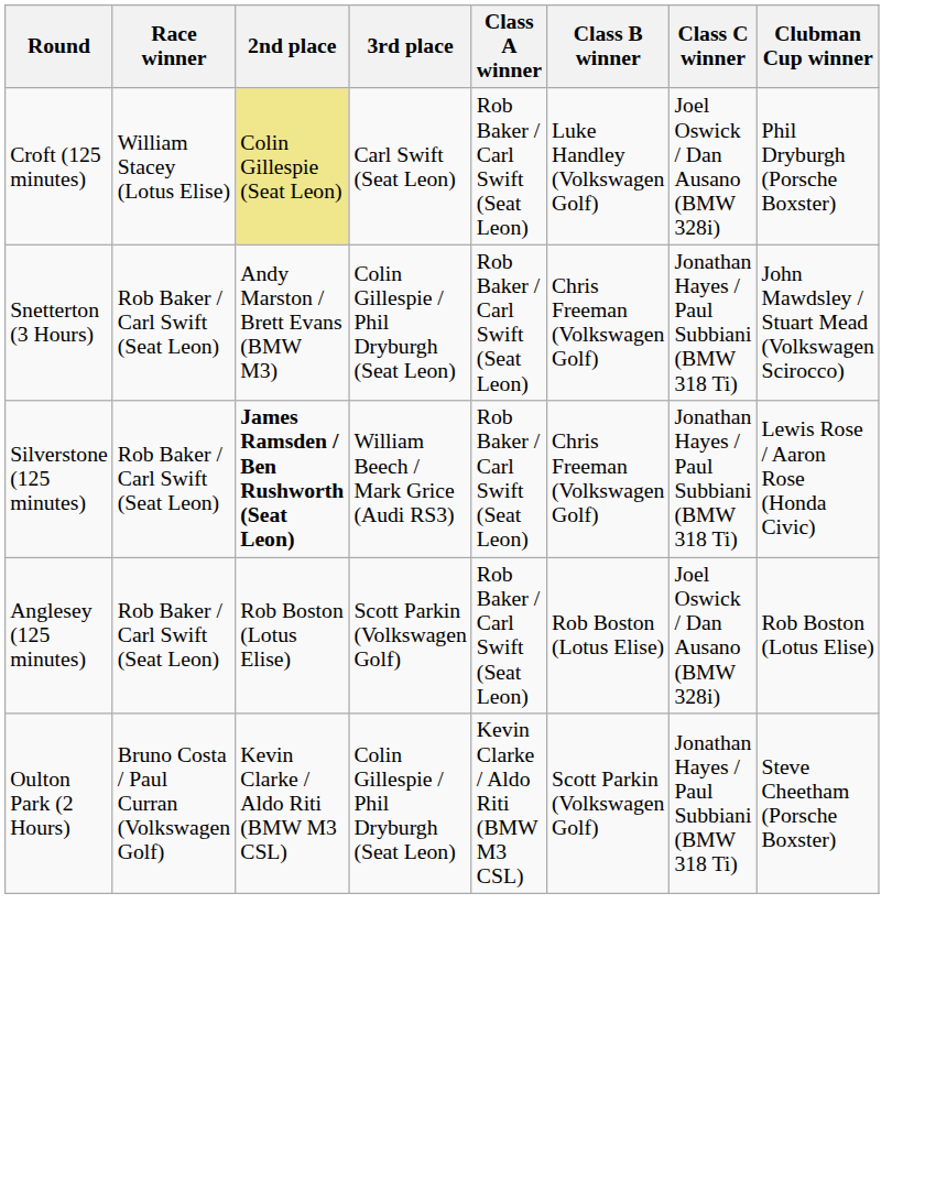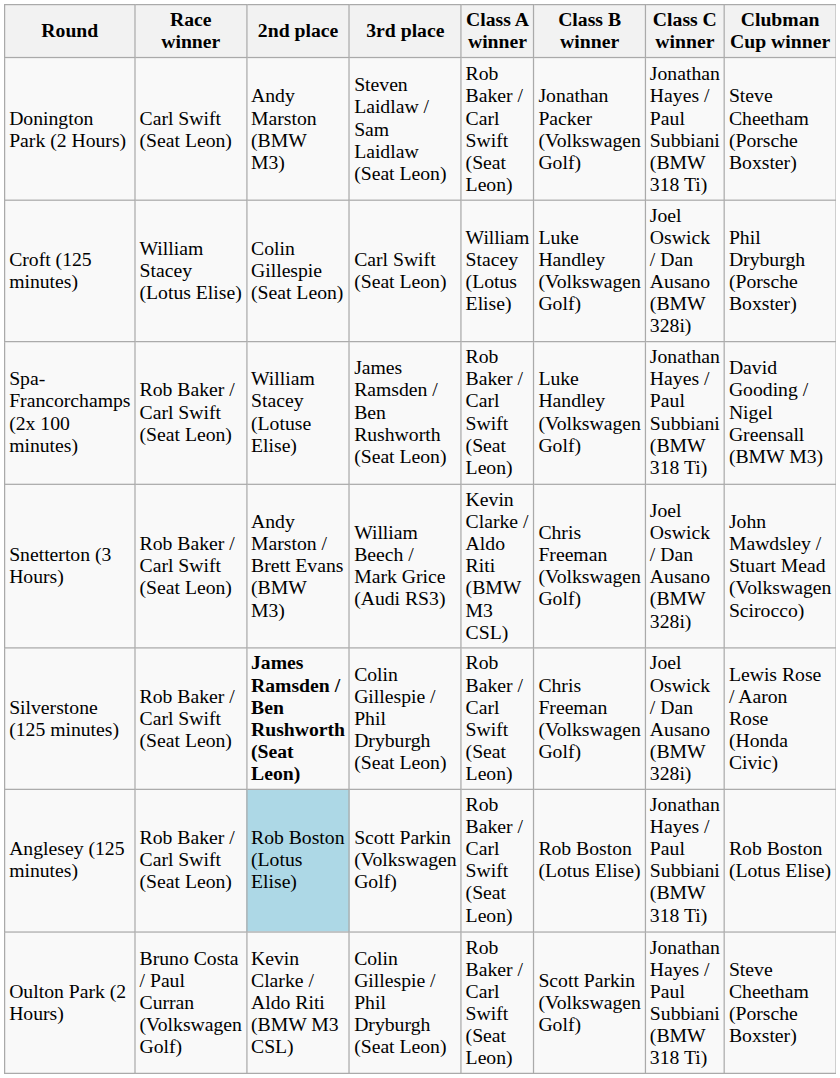 <table class="wikitable">
 <tr>
 <th>Round</th>
 <th>Race winner</th>
 <th>2nd place</th>
 <th>3rd place</th>
 <th>Class A winner</th>
 <th>Class B winner</th>
 <th>Class C winner</th>
 <th>Clubman Cup winner</th>
 </tr>
 <tr>
+<td>Donington Park (2 Hours)</td>
+<td>Carl Swift (Seat Leon)</td>
+<td>Andy Marston (BMW M3)</td>
+<td>Steven Laidlaw / Sam Laidlaw (Seat Leon)</td>
+<td>Rob Baker / Carl Swift (Seat Leon)</td>
+<td>Jonathan Packer (Volkswagen Golf)</td>
+<td>Jonathan Hayes / Paul Subbiani (BMW 318 Ti)</td>
+<td>Steve Cheetham (Porsche Boxster)</td>
+</tr>
+<tr>
 <td>Croft (125 minutes)</td>
 <td>William Stacey (Lotus Elise)</td>
-<td style="background: khaki;">Colin Gillespie (Seat Leon)</td>
+<td>Colin Gillespie (Seat Leon)</td>
 <td>Carl Swift (Seat Leon)</td>
-<td>Rob Baker / Carl Swift (Seat Leon)</td>
+<td>William Stacey (Lotus Elise)</td>
 <td>Luke Handley (Volkswagen Golf)</td>
 <td>Joel Oswick / Dan Ausano (BMW 328i)</td>
 <td>Phil Dryburgh (Porsche Boxster)</td>
 </tr>
 <tr>
+<td>Spa-Francorchamps (2x 100 minutes)</td>
+<td>Rob Baker / Carl Swift (Seat Leon)</td>
+<td>William Stacey (Lotuse Elise)</td>
+<td>James Ramsden / Ben Rushworth (Seat Leon)</td>
+<td>Rob Baker / Carl Swift (Seat Leon)</td>
+<td>Luke Handley (Volkswagen Golf)</td>
+<td>Jonathan Hayes / Paul Subbiani (BMW 318 Ti)</td>
+<td>David Gooding / Nigel Greensall (BMW M3)</td>
+</tr>
+<tr>
 <td>Snetterton (3 Hours)</td>
 <td>Rob Baker / Carl Swift (Seat Leon)</td>
 <td>Andy Marston / Brett Evans (BMW M3)</td>
-<td>Colin Gillespie / Phil Dryburgh (Seat Leon)</td>
-<td>Rob Baker / Carl Swift (Seat Leon)</td>
+<td>William Beech / Mark Grice (Audi RS3)</td>
+<td>Kevin Clarke / Aldo Riti (BMW M3 CSL)</td>
 <td>Chris Freeman (Volkswagen Golf)</td>
-<td>Jonathan Hayes / Paul Subbiani (BMW 318 Ti)</td>
+<td>Joel Oswick / Dan Ausano (BMW 328i)</td>
 <td>John Mawdsley / Stuart Mead (Volkswagen Scirocco)</td>
 </tr>
 <tr>
 <td>Silverstone (125 minutes)</td>
 <td>Rob Baker / Carl Swift (Seat Leon)</td>
 <td><strong>James Ramsden / Ben Rushworth (Seat Leon)</strong></td>
-<td>William Beech / Mark Grice (Audi RS3)</td>
+<td>Colin Gillespie / Phil Dryburgh (Seat Leon)</td>
 <td>Rob Baker / Carl Swift (Seat Leon)</td>
 <td>Chris Freeman (Volkswagen Golf)</td>
-<td>Jonathan Hayes / Paul Subbiani (BMW 318 Ti)</td>
+<td>Joel Oswick / Dan Ausano (BMW 328i)</td>
 <td>Lewis Rose / Aaron Rose (Honda Civic)</td>
 </tr>
 <tr>
 <td>Anglesey (125 minutes)</td>
 <td>Rob Baker / Carl Swift (Seat Leon)</td>
-<td>Rob Boston (Lotus Elise)</td>
+<td style="background: lightblue;">Rob Boston (Lotus Elise)</td>
 <td>Scott Parkin (Volkswagen Golf)</td>
 <td>Rob Baker / Carl Swift (Seat Leon)</td>
 <td>Rob Boston (Lotus Elise)</td>
-<td>Joel Oswick / Dan Ausano (BMW 328i)</td>
+<td>Jonathan Hayes / Paul Subbiani (BMW 318 Ti)</td>
 <td>Rob Boston (Lotus Elise)</td>
 </tr>
 <tr>
 <td>Oulton Park (2 Hours)</td>
 <td>Bruno Costa / Paul Curran (Volkswagen Golf)</td>
 <td>Kevin Clarke / Aldo Riti (BMW M3 CSL)</td>
 <td>Colin Gillespie / Phil Dryburgh (Seat Leon)</td>
-<td>Kevin Clarke / Aldo Riti (BMW M3 CSL)</td>
+<td>Rob Baker / Carl Swift (Seat Leon)</td>
 <td>Scott Parkin (Volkswagen Golf)</td>
 <td>Jonathan Hayes / Paul Subbiani (BMW 318 Ti)</td>
 <td>Steve Cheetham (Porsche Boxster)</td>
 </tr>
 <tr>
 </tr>
 </table>
